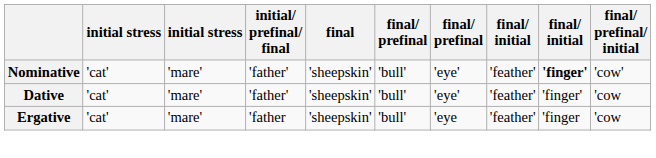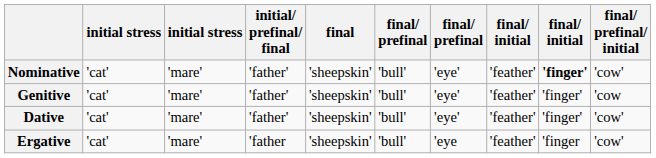 <table class="wikitable">
 <tr>
 <th></th>
 <th>initial stress<br></th>
 <th>initial stress<br></th>
 <th>initial/<br>prefinal/<br>final<br></th>
 <th>final<br></th>
 <th>final/<br>prefinal<br></th>
 <th>final/<br>prefinal<br></th>
 <th>final/<br>initial<br></th>
 <th>final/<br>initial<br></th>
 <th>final/<br>prefinal/<br>initial<br></th>
 </tr>
 <tr>
 <th>Nominative</th>
 <td> 'cat'</td>
 <td> 'mare'</td>
 <td> 'father'</td>
 <td> 'sheepskin'</td>
 <td> 'bull'</td>
 <td> 'eye'</td>
 <td> 'feather'</td>
 <td><strong> 'finger'</strong></td>
 <td> 'cow'</td>
 </tr>
 <tr>
-<th>Dative</th>
+<th>Genitive</th>
 <td> 'cat'</td>
 <td> 'mare'</td>
 <td> 'father'</td>
 <td> 'sheepskin'</td>
 <td> 'bull'</td>
 <td> 'eye'</td>
 <td> 'feather'</td>
 <td> 'finger'</td>
 <td> 'cow</td>
 </tr>
 <tr>
+<th>Dative</th>
+<td> 'cat'</td>
+<td> 'mare'</td>
+<td> 'father'</td>
+<td> 'sheepskin'</td>
+<td> 'bull'</td>
+<td> 'eye'</td>
+<td> 'feather'</td>
+<td> 'finger'</td>
+<td> 'cow'</td>
+</tr>
+<tr>
 <th>Ergative</th>
 <td> 'cat'</td>
 <td> 'mare'</td>
 <td> 'father</td>
 <td> 'sheepskin'</td>
 <td> 'bull'</td>
 <td> 'eye</td>
 <td> 'feather'</td>
 <td> 'finger</td>
-<td> 'cow</td>
+<td> 'cow'</td>
 </tr>
 </table>
